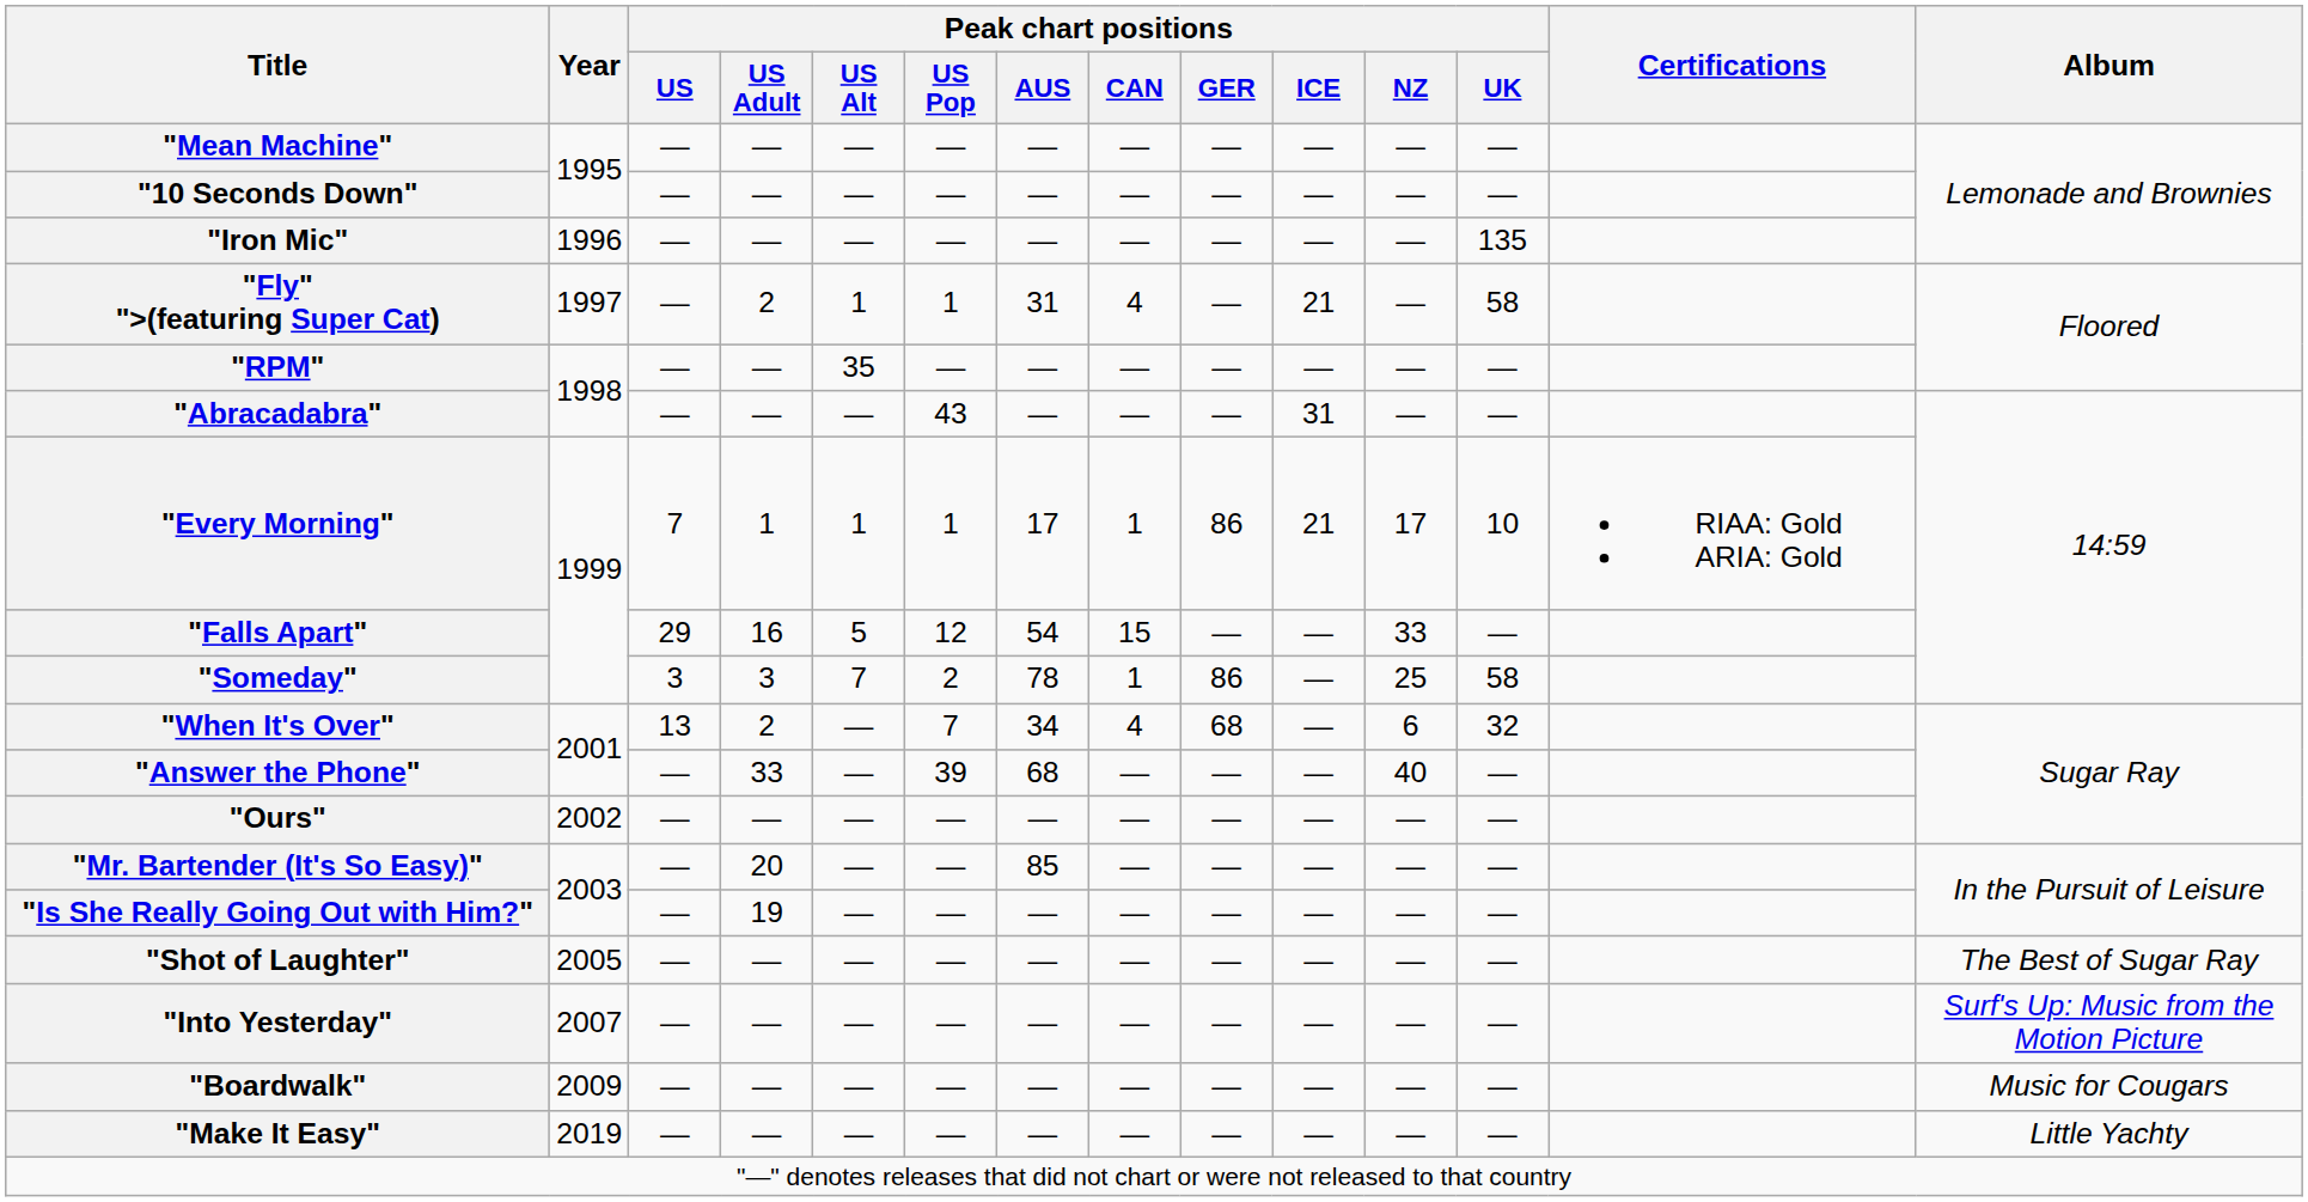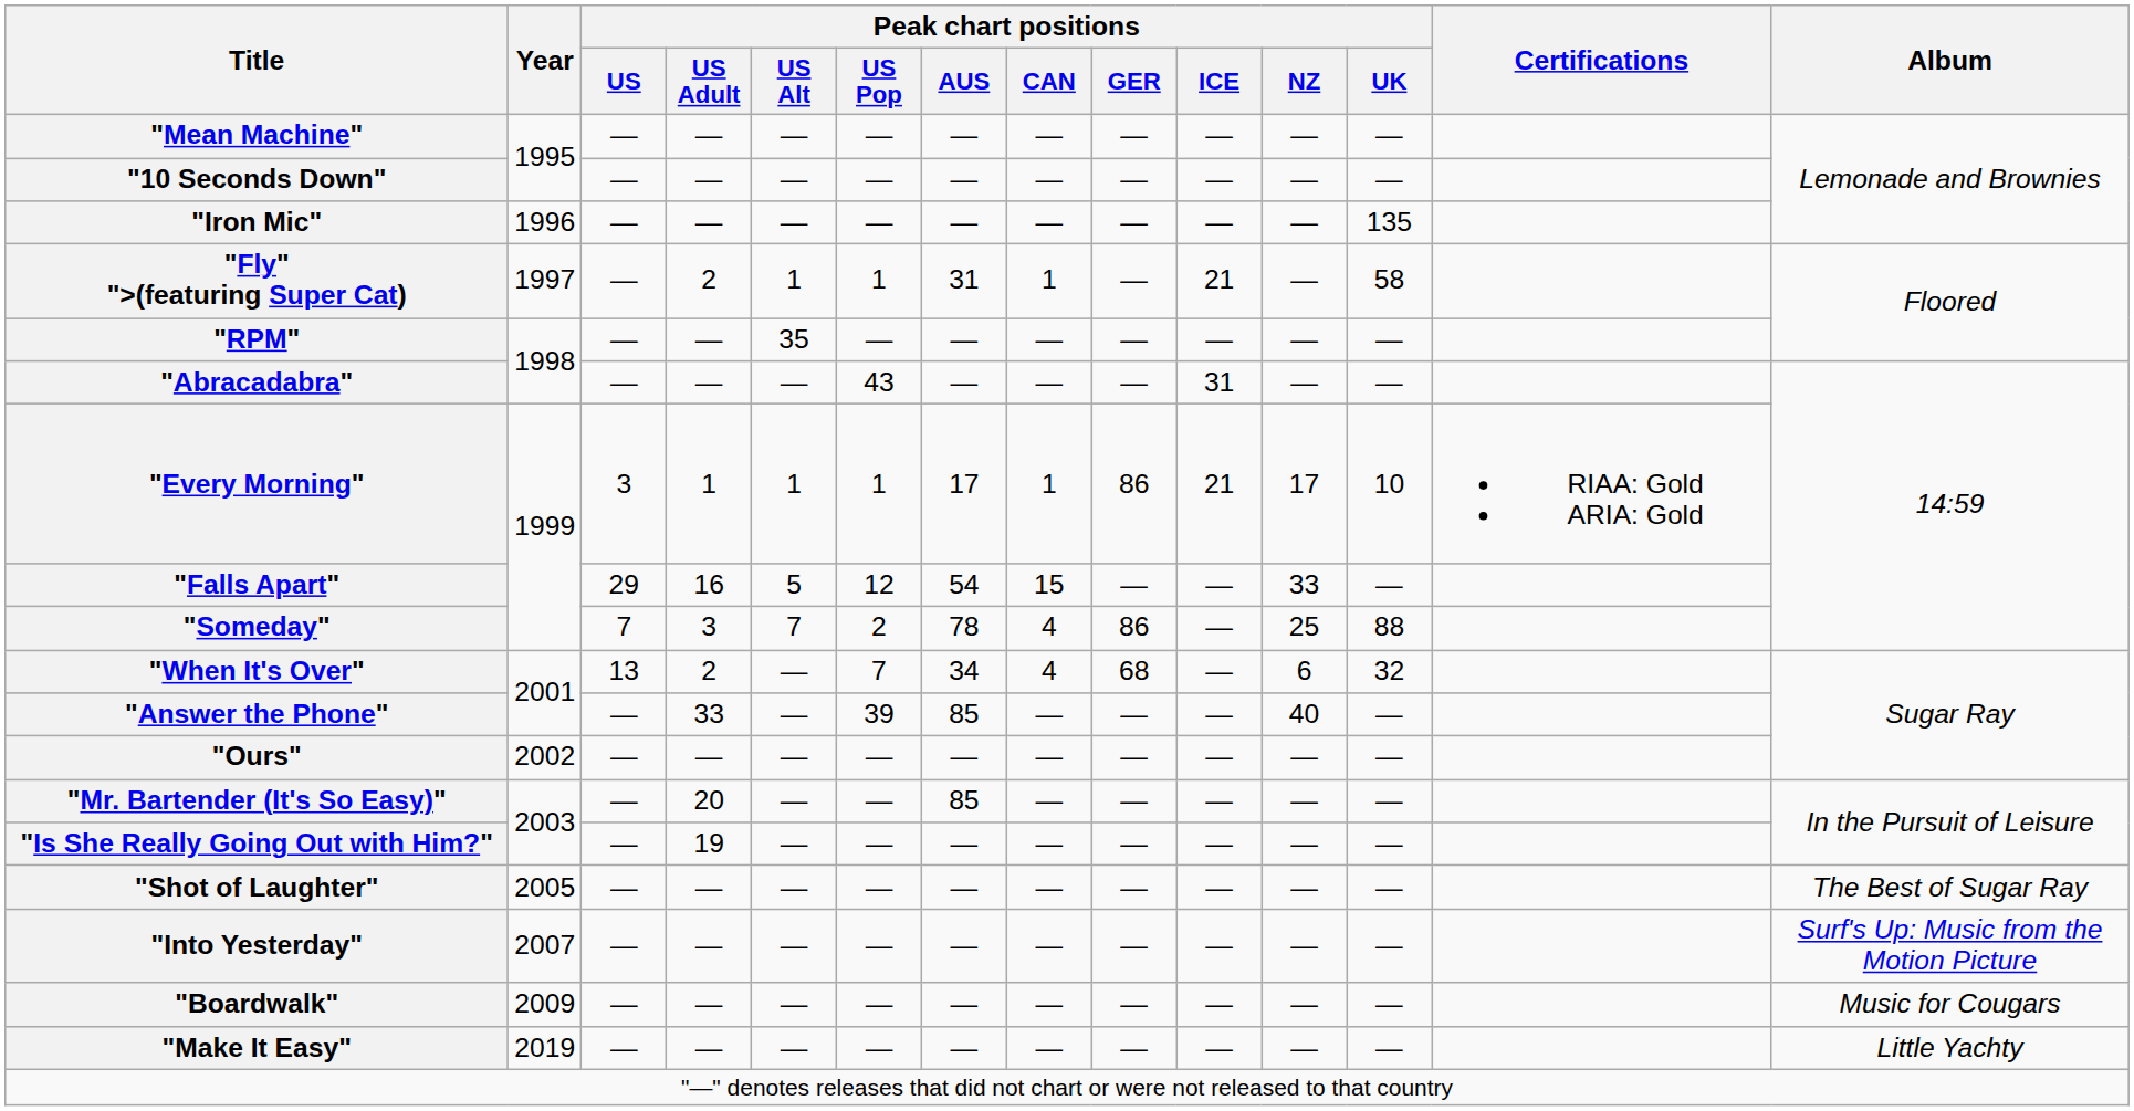 <table class="wikitable plainrowheaders" style="text-align:center;">
 <tr>
 <th scope="col" rowspan="2" style="width:18em;">Title</th>
 <th scope="col" rowspan="2">Year</th>
 <th scope="col" colspan="10">Peak chart positions</th>
 <th scope="col" rowspan="2" style="width:12em;"><a href='#'>Certifications</a></th>
 <th scope="col" rowspan="2">Album</th>
 </tr>
 <tr>
 <th scope="col" style="width:3em;font-size:90%;"><a href='#'>US</a><br></th>
 <th scope="col" style="width:3em;font-size:90%;"><a href='#'>US<br>Adult</a><br></th>
 <th scope="col" style="width:3em;font-size:90%;"><a href='#'>US<br>Alt</a><br></th>
 <th scope="col" style="width:3em;font-size:90%;"><a href='#'>US<br>Pop</a><br></th>
 <th scope="col" style="width:3em;font-size:90%;"><a href='#'>AUS</a><br></th>
 <th scope="col" style="width:3em;font-size:90%;"><a href='#'>CAN</a><br></th>
 <th scope="col" style="width:3em;font-size:90%;"><a href='#'>GER</a><br></th>
 <th scope="col" style="width:3em;font-size:90%;"><a href='#'>ICE</a><br></th>
 <th scope="col" style="width:3em;font-size:90%;"><a href='#'>NZ</a><br></th>
 <th scope="col" style="width:3em;font-size:90%;"><a href='#'>UK</a><br></th>
 </tr>
 <tr>
 <th scope="row">"<a href='#'>Mean Machine</a>"</th>
 <td rowspan="2">1995</td>
 <td>—</td>
 <td>—</td>
 <td>—</td>
 <td>—</td>
 <td>—</td>
 <td>—</td>
 <td>—</td>
 <td>—</td>
 <td>—</td>
 <td>—</td>
 <td></td>
 <td rowspan="3"><em>Lemonade and Brownies</em></td>
 </tr>
 <tr>
 <th scope="row">"10 Seconds Down"</th>
 <td>—</td>
 <td>—</td>
 <td>—</td>
 <td>—</td>
 <td>—</td>
 <td>—</td>
 <td>—</td>
 <td>—</td>
 <td>—</td>
 <td>—</td>
 <td></td>
 </tr>
 <tr>
 <th scope="row">"Iron Mic"</th>
 <td>1996</td>
 <td>—</td>
 <td>—</td>
 <td>—</td>
 <td>—</td>
 <td>—</td>
 <td>—</td>
 <td>—</td>
 <td>—</td>
 <td>—</td>
 <td>135</td>
 <td></td>
 </tr>
 <tr>
 <th scope="row">"<a href='#'>Fly</a>"<br><span>">(featuring <a href='#'>Super Cat</a>)</span></th>
 <td>1997</td>
 <td>—</td>
 <td>2</td>
 <td>1</td>
 <td>1</td>
 <td>31</td>
-<td>4</td>
+<td>1</td>
 <td>—</td>
 <td>21</td>
 <td>—</td>
 <td>58</td>
 <td></td>
 <td rowspan="2"><em>Floored</em></td>
 </tr>
 <tr>
 <th scope="row">"<a href='#'>RPM</a>"</th>
 <td rowspan="2">1998</td>
 <td>—</td>
 <td>—</td>
 <td>35</td>
 <td>—</td>
 <td>—</td>
 <td>—</td>
 <td>—</td>
 <td>—</td>
 <td>—</td>
 <td>—</td>
 <td></td>
 </tr>
 <tr>
 <th scope="row">"<a href='#'>Abracadabra</a>"</th>
 <td>—</td>
 <td>—</td>
 <td>—</td>
 <td>43</td>
 <td>—</td>
 <td>—</td>
 <td>—</td>
 <td>31</td>
 <td>—</td>
 <td>—</td>
 <td></td>
 <td rowspan="4"><em>14:59</em></td>
 </tr>
 <tr>
 <th scope="row">"<a href='#'>Every Morning</a>"</th>
 <td rowspan="3">1999</td>
-<td>7</td>
+<td>3</td>
 <td>1</td>
 <td>1</td>
 <td>1</td>
 <td>17</td>
 <td>1</td>
 <td>86</td>
 <td>21</td>
 <td>17</td>
 <td>10</td>
 <td><br><ul><li>RIAA: Gold</li><li>ARIA: Gold</li></ul></td>
 </tr>
 <tr>
 <th scope="row">"<a href='#'>Falls Apart</a>"</th>
 <td>29</td>
 <td>16</td>
 <td>5</td>
 <td>12</td>
 <td>54</td>
 <td>15</td>
 <td>—</td>
 <td>—</td>
 <td>33</td>
 <td>—</td>
 <td></td>
 </tr>
 <tr>
 <th scope="row">"<a href='#'>Someday</a>"</th>
-<td>3</td>
+<td>7</td>
 <td>3</td>
 <td>7</td>
 <td>2</td>
 <td>78</td>
-<td>1</td>
+<td>4</td>
 <td>86</td>
 <td>—</td>
 <td>25</td>
-<td>58</td>
+<td>88</td>
 <td></td>
 </tr>
 <tr>
 <th scope="row">"<a href='#'>When It's Over</a>"</th>
 <td rowspan="2">2001</td>
 <td>13</td>
 <td>2</td>
 <td>—</td>
 <td>7</td>
 <td>34</td>
 <td>4</td>
 <td>68</td>
 <td>—</td>
 <td>6</td>
 <td>32</td>
 <td></td>
 <td rowspan="3"><em>Sugar Ray</em></td>
 </tr>
 <tr>
 <th scope="row">"<a href='#'>Answer the Phone</a>"</th>
 <td>—</td>
 <td>33</td>
 <td>—</td>
 <td>39</td>
-<td>68</td>
+<td>85</td>
 <td>—</td>
 <td>—</td>
 <td>—</td>
 <td>40</td>
 <td>—</td>
 <td></td>
 </tr>
 <tr>
 <th scope="row">"Ours"</th>
 <td>2002</td>
 <td>—</td>
 <td>—</td>
 <td>—</td>
 <td>—</td>
 <td>—</td>
 <td>—</td>
 <td>—</td>
 <td>—</td>
 <td>—</td>
 <td>—</td>
 <td></td>
 </tr>
 <tr>
 <th scope="row">"<a href='#'>Mr. Bartender (It's So Easy)</a>"</th>
 <td rowspan="2">2003</td>
 <td>—</td>
 <td>20</td>
 <td>—</td>
 <td>—</td>
 <td>85</td>
 <td>—</td>
 <td>—</td>
 <td>—</td>
 <td>—</td>
 <td>—</td>
 <td></td>
 <td rowspan="2"><em>In the Pursuit of Leisure</em></td>
 </tr>
 <tr>
 <th scope="row">"<a href='#'>Is She Really Going Out with Him?</a>"</th>
 <td>—</td>
 <td>19</td>
 <td>—</td>
 <td>—</td>
 <td>—</td>
 <td>—</td>
 <td>—</td>
 <td>—</td>
 <td>—</td>
 <td>—</td>
 <td></td>
 </tr>
 <tr>
 <th scope="row">"Shot of Laughter"</th>
 <td>2005</td>
 <td>—</td>
 <td>—</td>
 <td>—</td>
 <td>—</td>
 <td>—</td>
 <td>—</td>
 <td>—</td>
 <td>—</td>
 <td>—</td>
 <td>—</td>
 <td></td>
 <td><em>The Best of Sugar Ray</em></td>
 </tr>
 <tr>
 <th scope="row">"Into Yesterday"</th>
 <td>2007</td>
 <td>—</td>
 <td>—</td>
 <td>—</td>
 <td>—</td>
 <td>—</td>
 <td>—</td>
 <td>—</td>
 <td>—</td>
 <td>—</td>
 <td>—</td>
 <td></td>
 <td><em><a href='#'>Surf's Up: Music from the Motion Picture</a></em></td>
 </tr>
 <tr>
 <th scope="row">"Boardwalk"</th>
 <td>2009</td>
 <td>—</td>
 <td>—</td>
 <td>—</td>
 <td>—</td>
 <td>—</td>
 <td>—</td>
 <td>—</td>
 <td>—</td>
 <td>—</td>
 <td>—</td>
 <td></td>
 <td><em>Music for Cougars</em></td>
 </tr>
 <tr>
 <th scope="row">"Make It Easy"</th>
 <td>2019</td>
 <td>—</td>
 <td>—</td>
 <td>—</td>
 <td>—</td>
 <td>—</td>
 <td>—</td>
 <td>—</td>
 <td>—</td>
 <td>—</td>
 <td>—</td>
 <td></td>
 <td><em>Little Yachty</em></td>
 </tr>
 <tr>
 <td colspan="15" style="font-size:85%">"—" denotes releases that did not chart or were not released to that country</td>
 </tr>
 </table>
